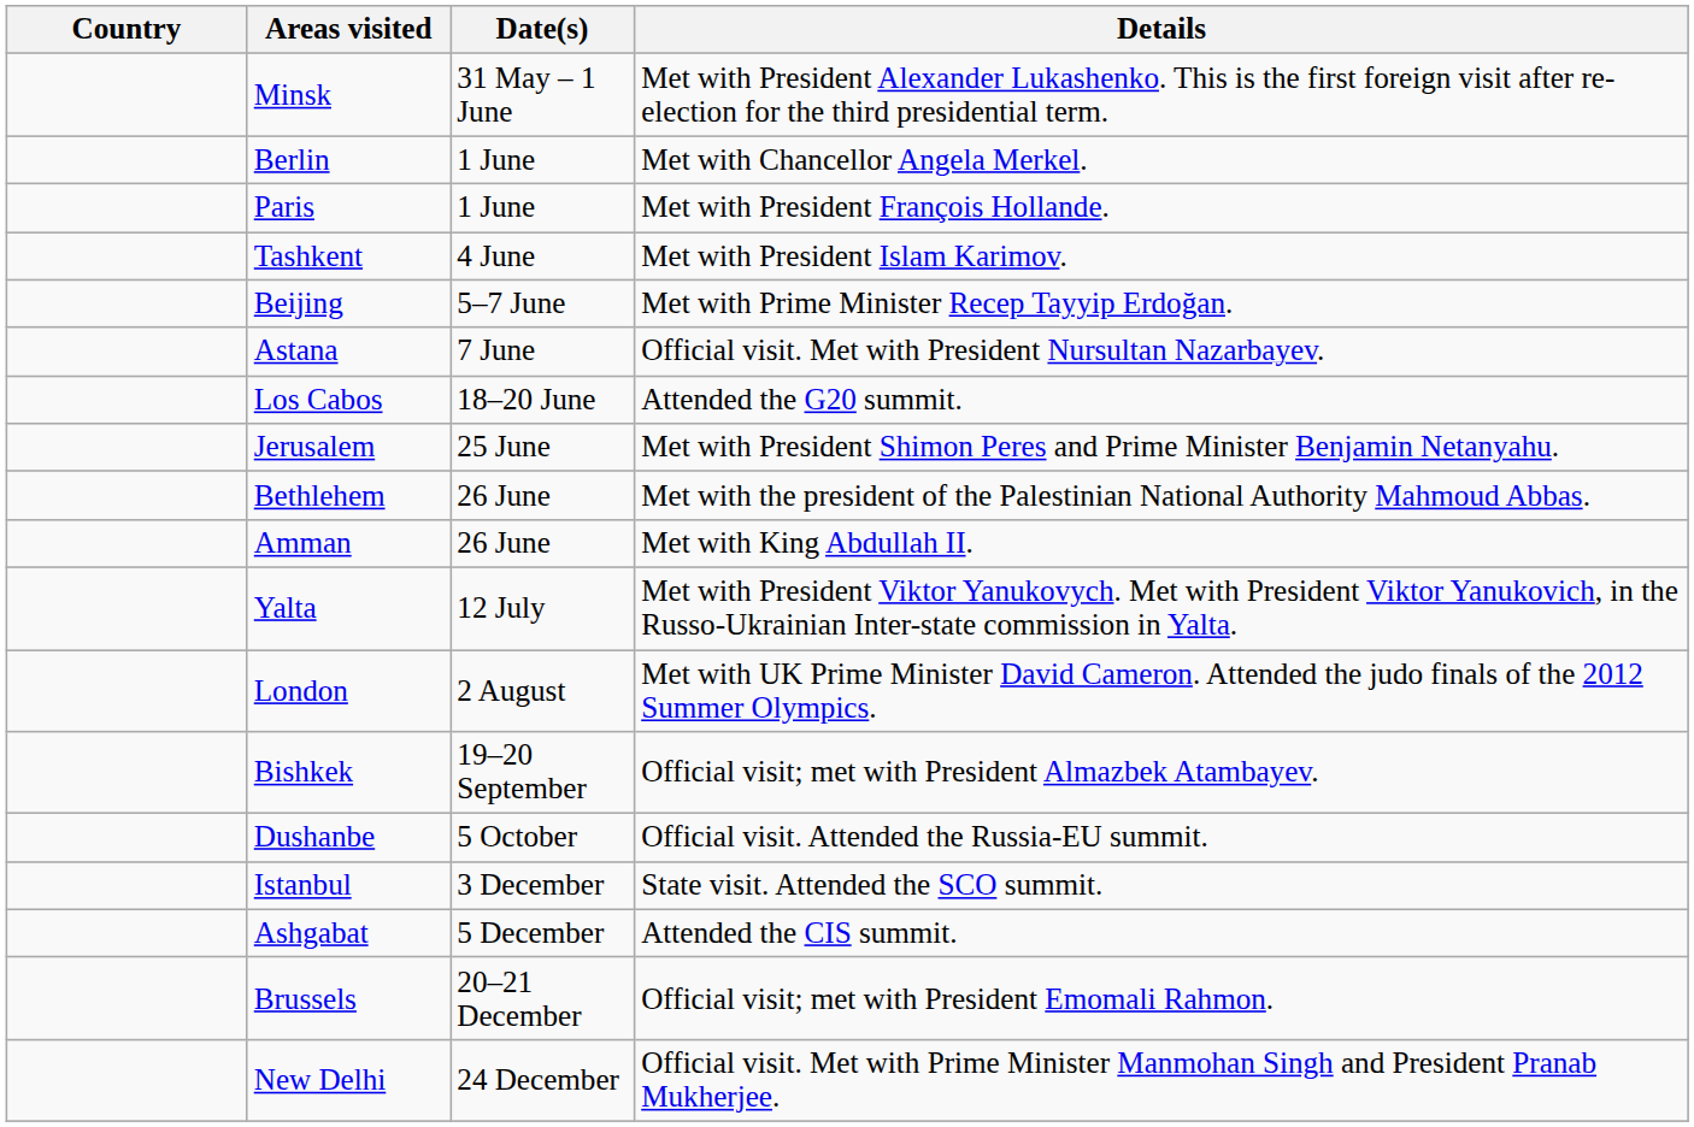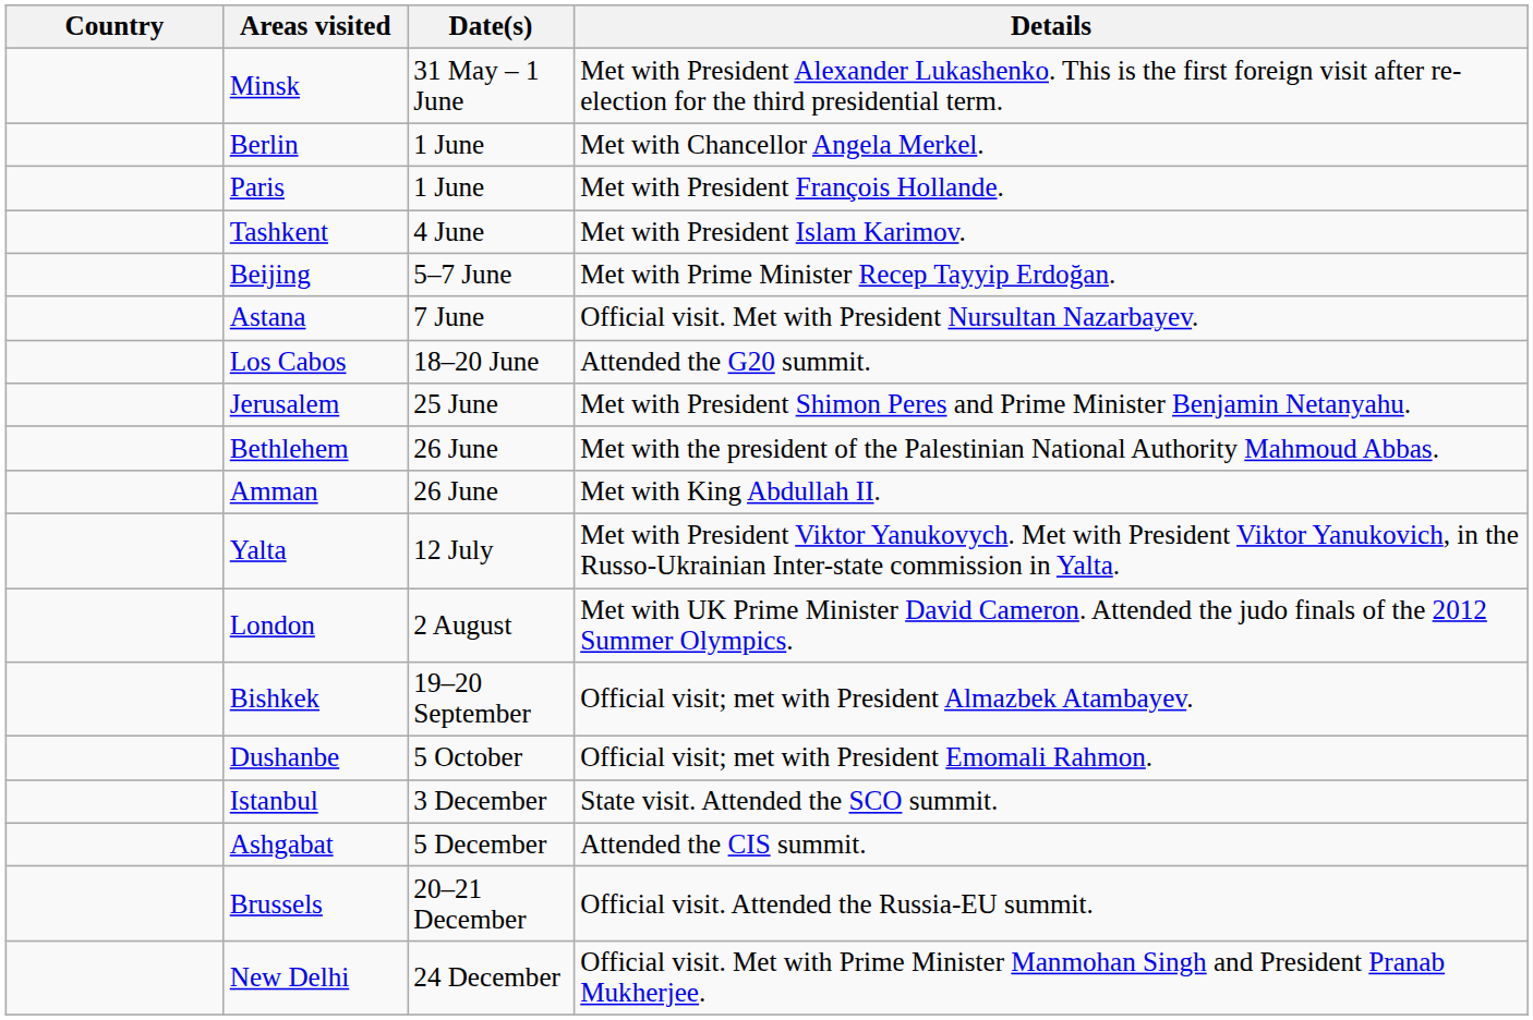 <table class="wikitable sortable outercollapse" style="margin: 1em auto 1em auto">
 <tr>
 <th width=120>Country</th>
 <th width=100>Areas visited</th>
 <th width=90>Date(s)</th>
 <th style="width:550px;" class="unsortable">Details</th>
 </tr>
 <tr>
 <td></td>
 <td><a href='#'>Minsk</a></td>
 <td>31 May – 1 June</td>
 <td>Met with President <a href='#'>Alexander Lukashenko</a>. This is the first foreign visit after re-election for the third presidential term.</td>
 </tr>
 <tr>
 <td></td>
 <td><a href='#'>Berlin</a></td>
 <td>1 June</td>
 <td>Met with Chancellor <a href='#'>Angela Merkel</a>.</td>
 </tr>
 <tr>
 <td></td>
 <td><a href='#'>Paris</a></td>
 <td>1 June</td>
 <td>Met with President <a href='#'>François Hollande</a>.</td>
 </tr>
 <tr>
 <td></td>
 <td><a href='#'>Tashkent</a></td>
 <td>4 June</td>
 <td>Met with President <a href='#'>Islam Karimov</a>.</td>
 </tr>
 <tr>
 <td></td>
 <td><a href='#'>Beijing</a></td>
 <td>5–7 June</td>
 <td>Met with Prime Minister <a href='#'>Recep Tayyip Erdoğan</a>.</td>
 </tr>
 <tr>
 <td></td>
 <td><a href='#'>Astana</a></td>
 <td>7 June</td>
 <td>Official visit. Met with President <a href='#'>Nursultan Nazarbayev</a>.</td>
 </tr>
 <tr>
 <td></td>
 <td><a href='#'>Los Cabos</a></td>
 <td>18–20 June</td>
 <td>Attended the <a href='#'>G20</a> summit.</td>
 </tr>
 <tr>
 <td></td>
 <td><a href='#'>Jerusalem</a></td>
 <td>25 June</td>
 <td>Met with President <a href='#'>Shimon Peres</a> and Prime Minister <a href='#'>Benjamin Netanyahu</a>.</td>
 </tr>
 <tr>
 <td></td>
 <td><a href='#'>Bethlehem</a></td>
 <td>26 June</td>
 <td>Met with the president of the Palestinian National Authority <a href='#'>Mahmoud Abbas</a>.</td>
 </tr>
 <tr>
 <td></td>
 <td><a href='#'>Amman</a></td>
 <td>26 June</td>
 <td>Met with King <a href='#'>Abdullah II</a>.</td>
 </tr>
 <tr>
 <td></td>
 <td><a href='#'>Yalta</a></td>
 <td>12 July</td>
 <td>Met with President <a href='#'>Viktor Yanukovych</a>. Met with President <a href='#'>Viktor Yanukovich</a>, in the Russo-Ukrainian Inter-state commission in <a href='#'>Yalta</a>.</td>
 </tr>
 <tr>
 <td></td>
 <td><a href='#'>London</a></td>
 <td>2 August</td>
 <td>Met with UK Prime Minister <a href='#'>David Cameron</a>. Attended the judo finals of the <a href='#'>2012 Summer Olympics</a>.</td>
 </tr>
 <tr>
 <td></td>
 <td><a href='#'>Bishkek</a></td>
 <td>19–20 September</td>
 <td>Official visit; met with President <a href='#'>Almazbek Atambayev</a>.</td>
 </tr>
 <tr>
 <td></td>
 <td><a href='#'>Dushanbe</a></td>
 <td>5 October</td>
-<td>Official visit. Attended the Russia-EU summit.</td>
+<td>Official visit; met with President <a href='#'>Emomali Rahmon</a>.</td>
 </tr>
 <tr>
 <td></td>
 <td><a href='#'>Istanbul</a></td>
 <td>3 December</td>
 <td>State visit. Attended the <a href='#'>SCO</a> summit.</td>
 </tr>
 <tr>
 <td></td>
 <td><a href='#'>Ashgabat</a></td>
 <td>5 December</td>
 <td>Attended the <a href='#'>CIS</a> summit.</td>
 </tr>
 <tr>
 <td></td>
 <td><a href='#'>Brussels</a></td>
 <td>20–21 December</td>
-<td>Official visit; met with President <a href='#'>Emomali Rahmon</a>.</td>
+<td>Official visit. Attended the Russia-EU summit.</td>
 </tr>
 <tr>
 <td></td>
 <td><a href='#'>New Delhi</a></td>
 <td>24 December</td>
 <td>Official visit. Met with Prime Minister <a href='#'>Manmohan Singh</a> and President <a href='#'>Pranab Mukherjee</a>.</td>
 </tr>
 </table>
